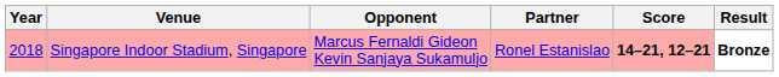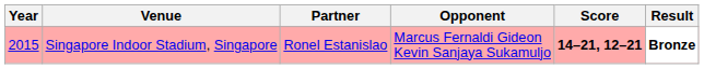 <table class="sortable wikitable" style="font-size: 90%;">
 <tr>
 <th>Year</th>
 <th>Venue</th>
+<th>Partner</th>
 <th>Opponent</th>
-<th>Partner</th>
 <th>Score</th>
 <th>Result</th>
 </tr>
 <tr style="background:#FFAAAA">
-<td align="center"><a href='#'>2018</a></td>
+<td align="center"><a href='#'>2015</a></td>
 <td align="left"><a href='#'>Singapore Indoor Stadium</a>, <a href='#'>Singapore</a></td>
+<td align="left"> <a href='#'>Ronel Estanislao</a></td>
 <td align="left"> <a href='#'>Marcus Fernaldi Gideon</a> <br>  <a href='#'>Kevin Sanjaya Sukamuljo</a></td>
-<td align="left"> <a href='#'>Ronel Estanislao</a></td>
 <td align="left"><strong>14–21, 12–21</strong></td>
 <td style="text-align:left; background:white"> <strong>Bronze</strong></td>
 </tr>
 </table>
